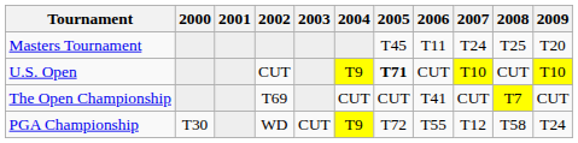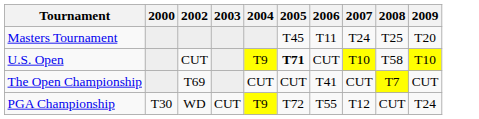 <table class="wikitable" style="font-size:95%;text-align:center;">
 <tr>
 <th>Tournament</th>
 <th>2000</th>
-<th>2001</th>
 <th>2002</th>
 <th>2003</th>
 <th>2004</th>
 <th>2005</th>
 <th>2006</th>
 <th>2007</th>
 <th>2008</th>
 <th>2009</th>
 </tr>
 <tr>
 <td align=left><a href='#'>Masters Tournament</a></td>
 <td style="background:#eeeeee;"></td>
 <td style="background:#eeeeee;"></td>
 <td style="background:#eeeeee;"></td>
 <td style="background:#eeeeee;"></td>
-<td style="background:#eeeeee;"></td>
 <td>T45</td>
 <td>T11</td>
 <td>T24</td>
 <td>T25</td>
 <td>T20</td>
 </tr>
 <tr>
 <td align=left><a href='#'>U.S. Open</a></td>
 <td style="background:#eeeeee;"></td>
-<td style="background:#eeeeee;"></td>
 <td>CUT</td>
 <td style="background:#eeeeee;"></td>
 <td style="background:yellow;">T9</td>
 <td><strong>T71</strong></td>
 <td>CUT</td>
 <td style="background:yellow;">T10</td>
-<td>CUT</td>
+<td>T58</td>
 <td style="background:yellow;">T10</td>
 </tr>
 <tr>
 <td align=left><a href='#'>The Open Championship</a></td>
-<td style="background:#eeeeee;"></td>
 <td style="background:#eeeeee;"></td>
 <td>T69</td>
 <td style="background:#eeeeee;"></td>
 <td>CUT</td>
 <td>CUT</td>
 <td>T41</td>
 <td>CUT</td>
 <td style="background:yellow;">T7</td>
 <td>CUT</td>
 </tr>
 <tr>
 <td align=left><a href='#'>PGA Championship</a></td>
 <td>T30</td>
-<td style="background:#eeeeee;"></td>
 <td>WD</td>
 <td>CUT</td>
 <td style="background:yellow;">T9</td>
 <td>T72</td>
 <td>T55</td>
 <td>T12</td>
-<td>T58</td>
+<td>CUT</td>
 <td>T24</td>
 </tr>
 </table>
